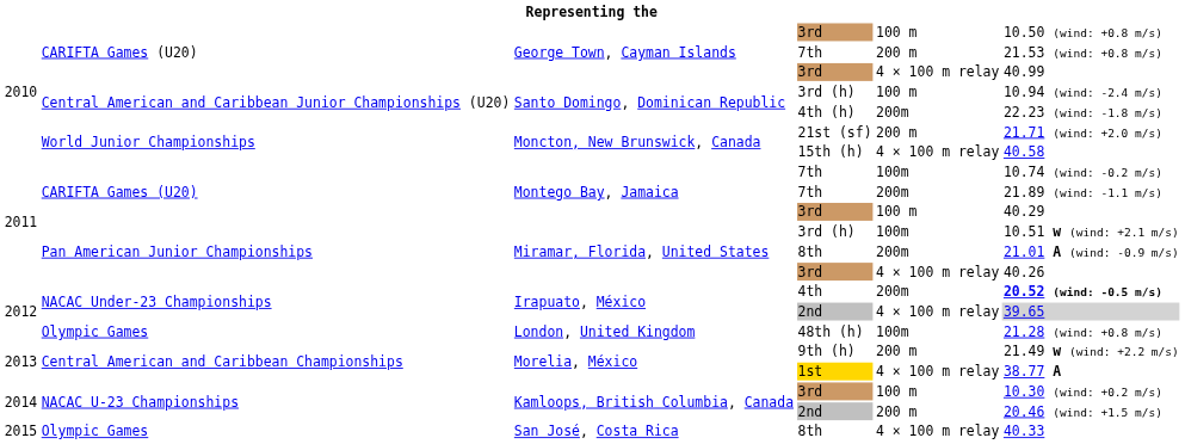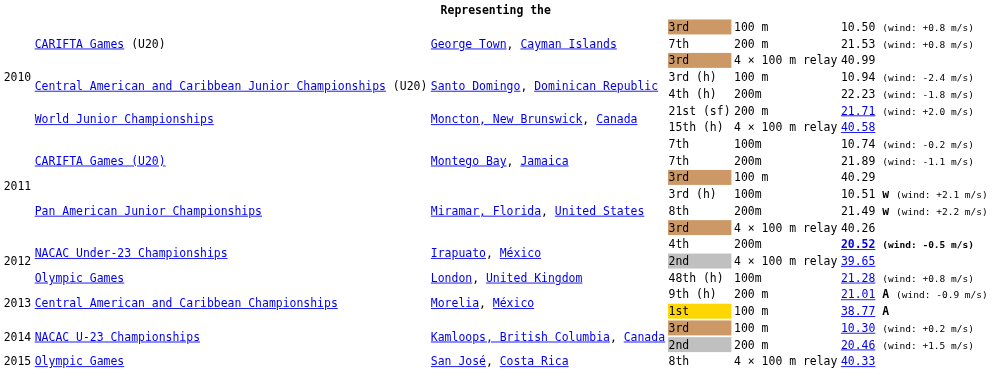 <table>
 <tr>
 <th colspan="6">Representing the </th>
 </tr>
 <tr>
 <td rowspan=7>2010</td>
 <td rowspan=3><a href='#'>CARIFTA Games</a> (U20)</td>
 <td rowspan=3><a href='#'>George Town</a>, <a href='#'>Cayman Islands</a></td>
 <td bgcolor="cc9966">3rd</td>
 <td>100 m</td>
 <td>10.50 <small>(wind: +0.8 m/s)</small></td>
 </tr>
 <tr>
 <td>7th</td>
 <td>200 m</td>
 <td>21.53 <small>(wind: +0.8 m/s)</small></td>
 </tr>
 <tr>
 <td bgcolor="cc9966">3rd</td>
 <td>4 × 100 m relay</td>
 <td>40.99</td>
 </tr>
 <tr>
 <td rowspan=2><a href='#'>Central American and Caribbean Junior Championships</a> (U20)</td>
 <td rowspan=2><a href='#'>Santo Domingo</a>, <a href='#'>Dominican Republic</a></td>
 <td>3rd (h)</td>
 <td>100 m</td>
 <td>10.94 <small>(wind: -2.4 m/s)</small></td>
 </tr>
 <tr>
 <td>4th (h)</td>
 <td>200m</td>
 <td>22.23 <small>(wind: -1.8 m/s)</small></td>
 </tr>
 <tr>
 <td rowspan=2><a href='#'>World Junior Championships</a></td>
 <td rowspan=2><a href='#'>Moncton, New Brunswick</a>, <a href='#'>Canada</a></td>
 <td>21st (sf)</td>
 <td>200 m</td>
 <td><a href='#'>21.71</a> <small>(wind: +2.0 m/s)</small></td>
 </tr>
 <tr>
 <td>15th (h)</td>
 <td>4 × 100 m relay</td>
 <td><a href='#'>40.58</a></td>
 </tr>
 <tr>
 <td rowspan=6>2011</td>
 <td rowspan=3><a href='#'>CARIFTA Games (U20)</a></td>
 <td rowspan=3><a href='#'>Montego Bay</a>, <a href='#'>Jamaica</a></td>
 <td>7th</td>
 <td>100m</td>
 <td>10.74 <small>(wind: -0.2 m/s)</small></td>
 </tr>
 <tr>
 <td>7th</td>
 <td>200m</td>
 <td>21.89 <small>(wind: -1.1 m/s)</small></td>
 </tr>
 <tr>
 <td bgcolor="cc9966">3rd</td>
 <td>100 m</td>
 <td>40.29</td>
 </tr>
 <tr>
 <td rowspan=3><a href='#'>Pan American Junior Championships</a></td>
 <td rowspan=3><a href='#'>Miramar, Florida</a>, <a href='#'>United States</a></td>
 <td>3rd (h)</td>
 <td>100m</td>
 <td>10.51 <strong>w</strong> <small>(wind: +2.1 m/s)</small></td>
 </tr>
 <tr>
 <td>8th</td>
 <td>200m</td>
-<td><a href='#'>21.01</a> <strong>A</strong> <small>(wind: -0.9 m/s)</small></td>
+<td>21.49 <strong>w</strong> <small>(wind: +2.2 m/s)</small></td>
 </tr>
 <tr>
 <td bgcolor="cc9966">3rd</td>
 <td>4 × 100 m relay</td>
 <td>40.26</td>
 </tr>
 <tr>
 <td rowspan=3>2012</td>
 <td rowspan=2><a href='#'>NACAC Under-23 Championships</a></td>
 <td rowspan=2><a href='#'>Irapuato</a>, <a href='#'>México</a></td>
 <td>4th</td>
 <td>200m</td>
 <td><strong><a href='#'>20.52</a> <small>(wind: -0.5 m/s)</small></strong></td>
 </tr>
 <tr>
 <td bgcolor=silver>2nd</td>
 <td>4 × 100 m relay</td>
-<td style="background: lightgrey;"><a href='#'>39.65</a></td>
+<td><a href='#'>39.65</a></td>
 </tr>
 <tr>
 <td><a href='#'>Olympic Games</a></td>
 <td><a href='#'>London</a>, <a href='#'>United Kingdom</a></td>
 <td>48th (h)</td>
 <td>100m</td>
 <td><a href='#'>21.28</a> <small>(wind: +0.8 m/s)</small></td>
 </tr>
 <tr>
 <td rowspan=2>2013</td>
 <td rowspan=2><a href='#'>Central American and Caribbean Championships</a></td>
 <td rowspan=2><a href='#'>Morelia</a>, <a href='#'>México</a></td>
 <td>9th (h)</td>
 <td>200 m</td>
-<td>21.49 <strong>w</strong> <small>(wind: +2.2 m/s)</small></td>
+<td><a href='#'>21.01</a> <strong>A</strong> <small>(wind: -0.9 m/s)</small></td>
 </tr>
 <tr>
 <td bgcolor=gold>1st</td>
-<td>4 × 100 m relay</td>
+<td>100 m</td>
 <td><a href='#'>38.77</a> <strong>A</strong></td>
 </tr>
 <tr>
 <td rowspan=2>2014</td>
 <td rowspan=2><a href='#'>NACAC U-23 Championships</a></td>
 <td rowspan=2><a href='#'>Kamloops, British Columbia</a>, <a href='#'>Canada</a></td>
 <td bgcolor="cc9966">3rd</td>
 <td>100 m</td>
 <td><a href='#'>10.30</a> <small>(wind: +0.2 m/s)</small></td>
 </tr>
 <tr>
 <td bgcolor=silver>2nd</td>
 <td>200 m</td>
 <td><a href='#'>20.46</a> <small>(wind: +1.5 m/s)</small></td>
 </tr>
 <tr>
 <td>2015</td>
 <td><a href='#'>Olympic Games</a></td>
 <td><a href='#'>San José</a>, <a href='#'>Costa Rica</a></td>
 <td>8th</td>
 <td>4 × 100 m relay</td>
 <td><a href='#'>40.33</a></td>
 </tr>
 </table>
